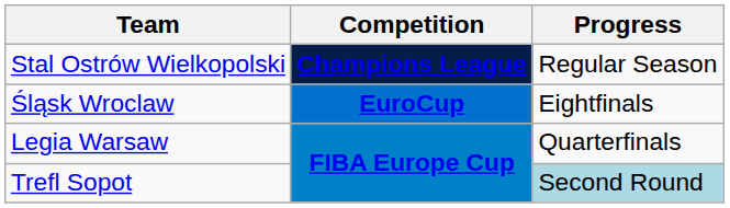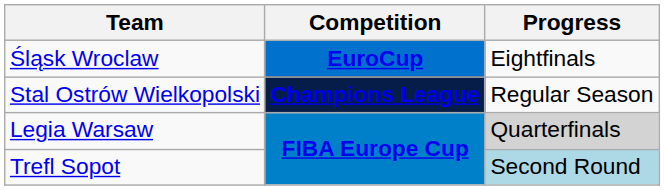 <table class="wikitable sortable">
 <tr>
 <th>Team</th>
 <th>Competition</th>
 <th>Progress</th>
 </tr>
 <tr>
+<td><a href='#'>Śląsk Wroclaw</a></td>
+<td rowspan="1" style="background-color:#0072CE;color:white;text-align:center"><strong><a href='#'><span>EuroCup</span></a></strong></td>
+<td>Eightfinals</td>
+</tr>
+<tr>
 <td><a href='#'>Stal Ostrów Wielkopolski</a></td>
 <td rowspan="1" style="background-color:#071D49;color:#D0D3D4;text-align:center"><strong><a href='#'><span>Champions League</span></a></strong></td>
 <td>Regular Season</td>
 </tr>
 <tr>
-<td><a href='#'>Śląsk Wroclaw</a></td>
-<td rowspan="1" style="background-color:#0072CE;color:white;text-align:center"><strong><a href='#'><span>EuroCup</span></a></strong></td>
-<td>Eightfinals</td>
-</tr>
-<tr>
 <td><a href='#'>Legia Warsaw</a></td>
 <td rowspan="2" style="background-color:#0080C8;color:#D0D3D4;text-align:center"><strong><a href='#'><span>FIBA Europe Cup</span></a></strong></td>
-<td>Quarterfinals</td>
+<td style="background: lightgrey;">Quarterfinals</td>
 </tr>
 <tr>
 <td><a href='#'>Trefl Sopot</a></td>
 <td style="background: lightblue;">Second Round</td>
 </tr>
 </table>
